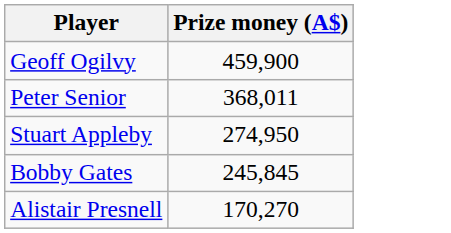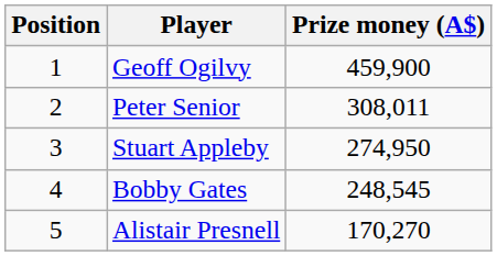 <table class="wikitable">
 <tr>
+<th>Position</th>
 <th>Player</th>
 <th>Prize money (<a href='#'>A$</a>)</th>
 </tr>
 <tr>
+<td align=center>1</td>
 <td> <a href='#'>Geoff Ogilvy</a></td>
 <td align=center>459,900</td>
 </tr>
 <tr>
+<td align=center>2</td>
 <td> <a href='#'>Peter Senior</a></td>
-<td align=center>368,011</td>
+<td align=center>308,011</td>
 </tr>
 <tr>
+<td align=center>3</td>
 <td> <a href='#'>Stuart Appleby</a></td>
 <td align=center>274,950</td>
 </tr>
 <tr>
+<td align=center>4</td>
 <td> <a href='#'>Bobby Gates</a></td>
-<td align=center>245,845</td>
+<td align=center>248,545</td>
 </tr>
 <tr>
+<td align=center>5</td>
 <td> <a href='#'>Alistair Presnell</a></td>
 <td align=center>170,270</td>
 </tr>
 </table>
